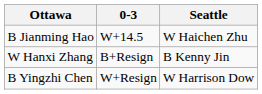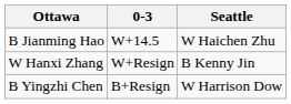 <table class="wikitable">
 <tr>
 <th>Ottawa</th>
 <th>0-3</th>
 <th>Seattle</th>
 </tr>
 <tr>
 <td>B Jianming Hao</td>
 <td>W+14.5</td>
 <td>W Haichen Zhu</td>
 </tr>
 <tr>
 <td>W Hanxi Zhang</td>
-<td>B+Resign</td>
+<td>W+Resign</td>
 <td>B Kenny Jin</td>
 </tr>
 <tr>
 <td>B Yingzhi Chen</td>
-<td>W+Resign</td>
+<td>B+Resign</td>
 <td>W Harrison Dow</td>
 </tr>
 </table>
